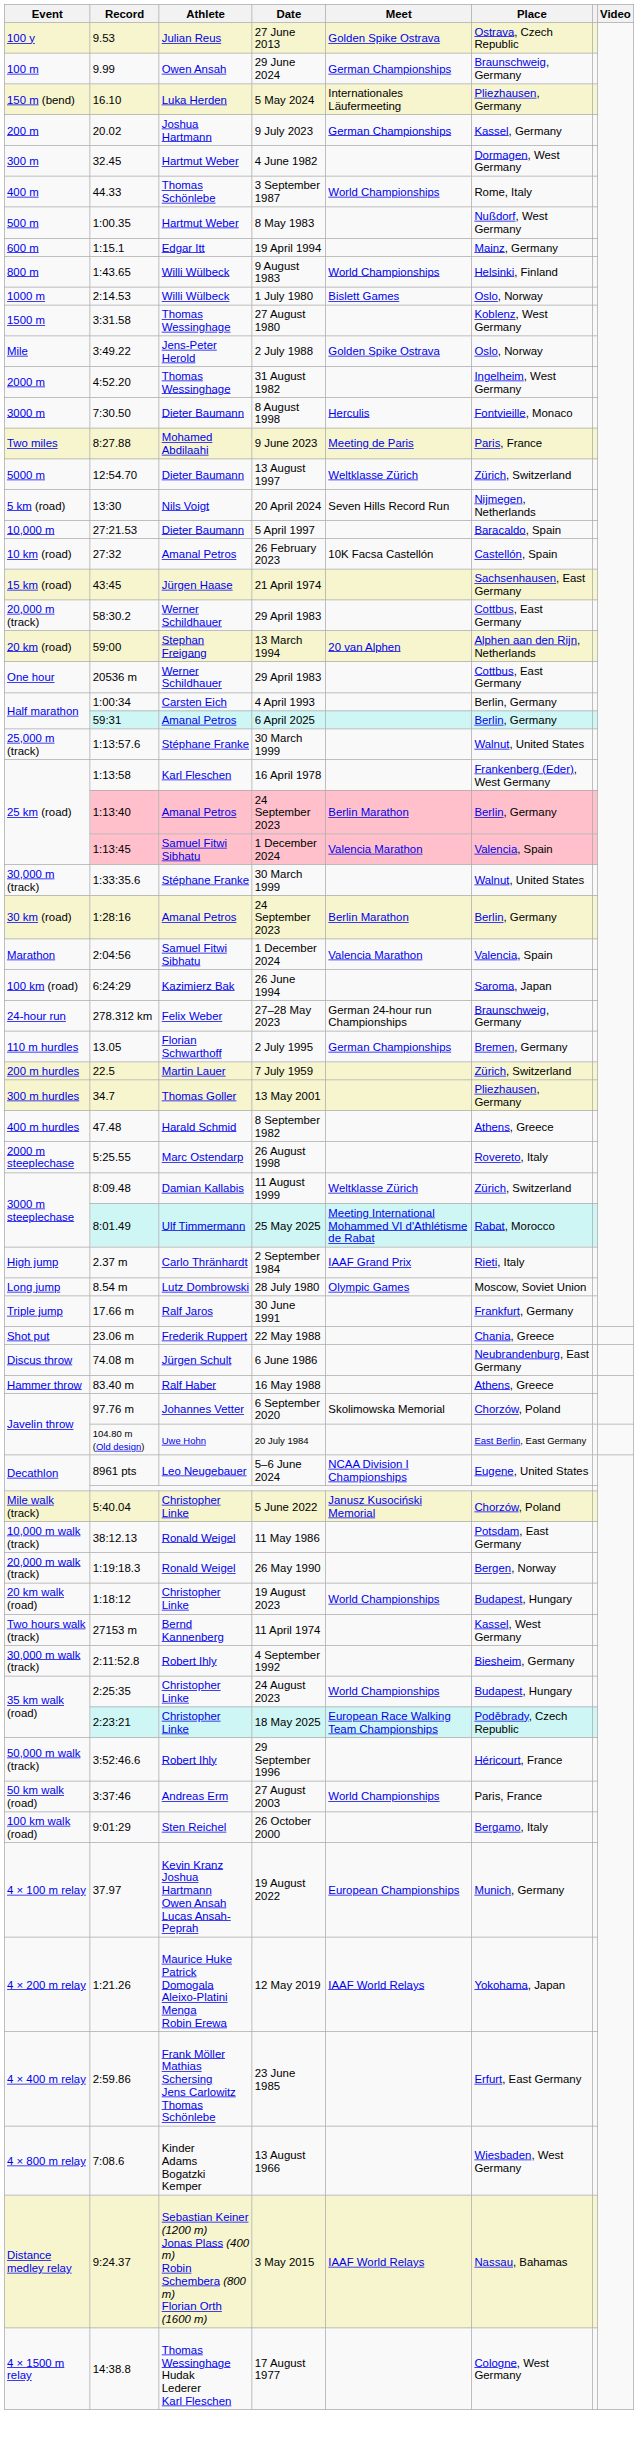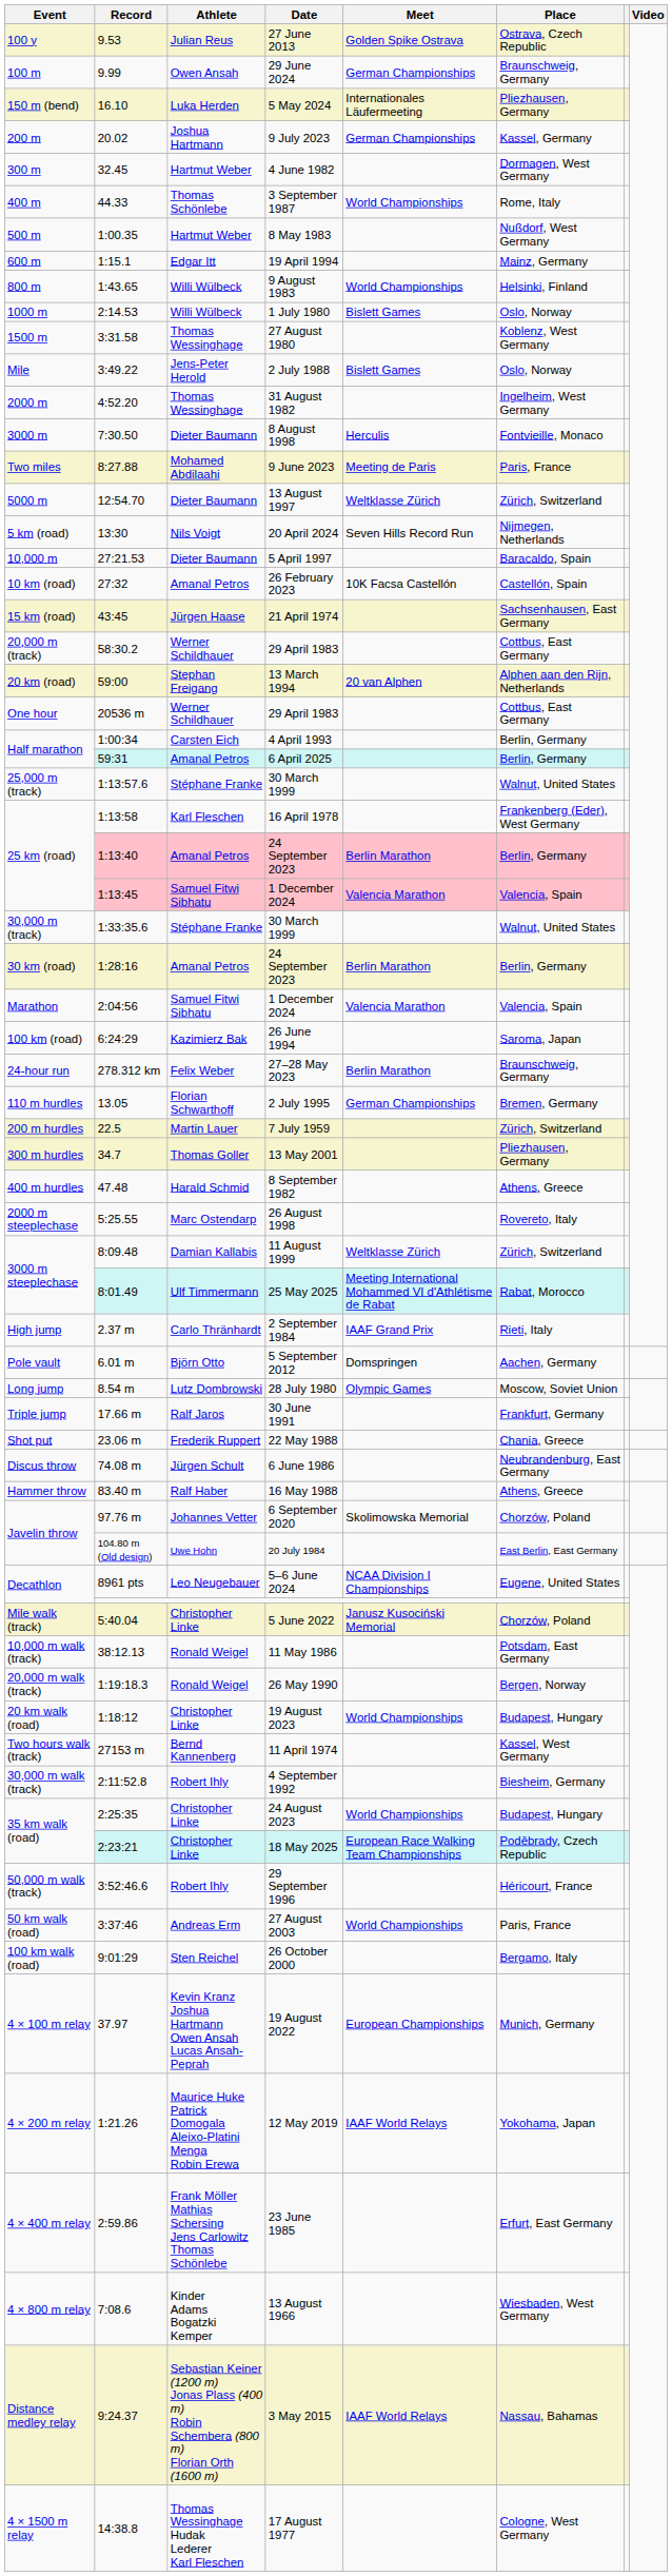 <table class="wikitable" style="font-size:95%; width: 95%;">
 <tr>
 <th>Event</th>
 <th>Record</th>
 <th>Athlete</th>
 <th>Date</th>
 <th>Meet</th>
 <th>Place</th>
 <th></th>
 <th>Video</th>
 </tr>
 <tr style="background:#f6F5CE;">
 <td><a href='#'>100 y</a></td>
 <td>9.53 </td>
 <td><a href='#'>Julian Reus</a></td>
 <td>27 June 2013</td>
 <td><a href='#'>Golden Spike Ostrava</a></td>
 <td><a href='#'>Ostrava</a>, Czech Republic</td>
 <td></td>
 </tr>
 <tr>
 <td><a href='#'>100 m</a></td>
 <td>9.99 </td>
 <td><a href='#'>Owen Ansah</a></td>
 <td>29 June 2024</td>
 <td><a href='#'>German Championships</a></td>
 <td><a href='#'>Braunschweig</a>, Germany</td>
 <td></td>
 </tr>
 <tr style="background:#f6F5CE;">
 <td><a href='#'>150 m</a> (bend)</td>
 <td>16.10 </td>
 <td><a href='#'>Luka Herden</a></td>
 <td>5 May 2024</td>
 <td>Internationales Läufermeeting</td>
 <td><a href='#'>Pliezhausen</a>, Germany</td>
 <td></td>
 </tr>
 <tr>
 <td><a href='#'>200 m</a></td>
 <td>20.02 </td>
 <td><a href='#'>Joshua Hartmann</a></td>
 <td>9 July 2023</td>
 <td><a href='#'>German Championships</a></td>
 <td><a href='#'>Kassel</a>, Germany</td>
 <td></td>
 </tr>
 <tr>
 <td><a href='#'>300 m</a></td>
 <td>32.45</td>
 <td><a href='#'>Hartmut Weber</a></td>
 <td>4 June 1982</td>
 <td></td>
 <td><a href='#'>Dormagen</a>, West Germany</td>
 <td></td>
 </tr>
 <tr>
 <td><a href='#'>400 m</a></td>
 <td>44.33</td>
 <td><a href='#'>Thomas Schönlebe</a></td>
 <td>3 September 1987</td>
 <td><a href='#'>World Championships</a></td>
 <td>Rome, Italy</td>
 <td></td>
 </tr>
 <tr>
 <td><a href='#'>500 m</a></td>
 <td>1:00.35</td>
 <td><a href='#'>Hartmut Weber</a></td>
 <td>8 May 1983</td>
 <td></td>
 <td><a href='#'>Nußdorf</a>, West Germany</td>
 <td></td>
 </tr>
 <tr>
 <td><a href='#'>600 m</a></td>
 <td>1:15.1</td>
 <td><a href='#'>Edgar Itt</a></td>
 <td>19 April 1994</td>
 <td></td>
 <td><a href='#'>Mainz</a>, Germany</td>
 <td></td>
 </tr>
 <tr>
 <td><a href='#'>800 m</a></td>
 <td>1:43.65</td>
 <td><a href='#'>Willi Wülbeck</a></td>
 <td>9 August 1983</td>
 <td><a href='#'>World Championships</a></td>
 <td><a href='#'>Helsinki</a>, Finland</td>
 <td></td>
 </tr>
 <tr>
 <td><a href='#'>1000 m</a></td>
 <td>2:14.53</td>
 <td><a href='#'>Willi Wülbeck</a></td>
 <td>1 July 1980</td>
 <td><a href='#'>Bislett Games</a></td>
 <td><a href='#'>Oslo</a>, Norway</td>
 <td></td>
 </tr>
 <tr>
 <td><a href='#'>1500 m</a></td>
 <td>3:31.58</td>
 <td><a href='#'>Thomas Wessinghage</a></td>
 <td>27 August 1980</td>
 <td></td>
 <td><a href='#'>Koblenz</a>, West Germany</td>
 <td></td>
 </tr>
 <tr>
 <td><a href='#'>Mile</a></td>
 <td>3:49.22</td>
 <td><a href='#'>Jens-Peter Herold</a></td>
 <td>2 July 1988</td>
-<td><a href='#'>Golden Spike Ostrava</a></td>
+<td><a href='#'>Bislett Games</a></td>
 <td><a href='#'>Oslo</a>, Norway</td>
 <td></td>
 </tr>
 <tr>
 <td><a href='#'>2000 m</a></td>
 <td>4:52.20</td>
 <td><a href='#'>Thomas Wessinghage</a></td>
 <td>31 August 1982</td>
 <td></td>
 <td><a href='#'>Ingelheim</a>, West Germany</td>
 <td></td>
 </tr>
 <tr>
 <td><a href='#'>3000 m</a></td>
 <td>7:30.50</td>
 <td><a href='#'>Dieter Baumann</a></td>
 <td>8 August 1998</td>
 <td><a href='#'>Herculis</a></td>
 <td><a href='#'>Fontvieille</a>, Monaco</td>
 <td></td>
 </tr>
 <tr style="background:#f6F5CE;">
 <td><a href='#'>Two miles</a></td>
 <td>8:27.88</td>
 <td><a href='#'>Mohamed Abdilaahi</a></td>
 <td>9 June 2023</td>
 <td><a href='#'>Meeting de Paris</a></td>
 <td><a href='#'>Paris</a>, France</td>
 <td></td>
 </tr>
 <tr>
 <td><a href='#'>5000 m</a></td>
 <td>12:54.70</td>
 <td><a href='#'>Dieter Baumann</a></td>
 <td>13 August 1997</td>
 <td><a href='#'>Weltklasse Zürich</a></td>
 <td><a href='#'>Zürich</a>, Switzerland</td>
 <td></td>
 </tr>
 <tr>
 <td><a href='#'>5 km</a> (road)</td>
 <td>13:30</td>
 <td><a href='#'>Nils Voigt</a></td>
 <td>20 April 2024</td>
 <td>Seven Hills Record Run</td>
 <td><a href='#'>Nijmegen</a>, Netherlands</td>
 <td></td>
 </tr>
 <tr>
 <td><a href='#'>10,000 m</a></td>
 <td>27:21.53</td>
 <td><a href='#'>Dieter Baumann</a></td>
 <td>5 April 1997</td>
 <td></td>
 <td><a href='#'>Baracaldo</a>, Spain</td>
 <td></td>
 </tr>
 <tr>
 <td><a href='#'>10 km</a> (road)</td>
 <td>27:32</td>
 <td><a href='#'>Amanal Petros</a></td>
 <td>26 February 2023</td>
 <td>10K Facsa Castellón</td>
 <td><a href='#'>Castellón</a>, Spain</td>
 <td></td>
 </tr>
 <tr style="background:#f6F5CE;">
 <td><a href='#'>15 km</a> (road)</td>
 <td>43:45</td>
 <td><a href='#'>Jürgen Haase</a></td>
 <td>21 April 1974</td>
 <td></td>
 <td><a href='#'>Sachsenhausen</a>, East Germany</td>
 <td></td>
 </tr>
 <tr>
 <td><a href='#'>20,000 m</a> (track)</td>
 <td>58:30.2 </td>
 <td><a href='#'>Werner Schildhauer</a></td>
 <td>29 April 1983</td>
 <td></td>
 <td><a href='#'>Cottbus</a>, East Germany</td>
 <td></td>
 </tr>
 <tr style="background:#f6F5CE;">
 <td><a href='#'>20 km</a> (road)</td>
 <td>59:00</td>
 <td><a href='#'>Stephan Freigang</a></td>
 <td>13 March 1994</td>
 <td><a href='#'>20 van Alphen</a></td>
 <td><a href='#'>Alphen aan den Rijn</a>, Netherlands</td>
 <td></td>
 </tr>
 <tr>
 <td><a href='#'>One hour</a></td>
 <td>20536 m</td>
 <td><a href='#'>Werner Schildhauer</a></td>
 <td>29 April 1983</td>
 <td></td>
 <td><a href='#'>Cottbus</a>, East Germany</td>
 <td></td>
 </tr>
 <tr>
 <td rowspan=2><a href='#'>Half marathon</a></td>
 <td>1:00:34</td>
 <td><a href='#'>Carsten Eich</a></td>
 <td>4 April 1993</td>
 <td></td>
 <td>Berlin, Germany</td>
 <td></td>
 </tr>
 <tr style="background:#CEF6F5;">
 <td>59:31</td>
 <td><a href='#'>Amanal Petros</a></td>
 <td>6 April 2025</td>
 <td></td>
 <td><a href='#'>Berlin</a>, Germany</td>
 <td></td>
 </tr>
 <tr>
 <td><a href='#'>25,000 m</a> (track)</td>
 <td>1:13:57.6</td>
 <td><a href='#'>Stéphane Franke</a></td>
 <td>30 March 1999</td>
 <td></td>
 <td><a href='#'>Walnut</a>, United States</td>
 <td></td>
 </tr>
 <tr>
 <td rowspan=3><a href='#'>25 km</a> (road)</td>
 <td>1:13:58</td>
 <td><a href='#'>Karl Fleschen</a></td>
 <td>16 April 1978</td>
 <td></td>
 <td><a href='#'>Frankenberg (Eder)</a>, West Germany</td>
 <td></td>
 </tr>
 <tr style="background:pink">
 <td>1:13:40</td>
 <td><a href='#'>Amanal Petros</a></td>
 <td>24 September 2023</td>
 <td><a href='#'>Berlin Marathon</a></td>
 <td><a href='#'>Berlin</a>, Germany</td>
 <td></td>
 </tr>
 <tr style="background:pink">
 <td>1:13:45</td>
 <td><a href='#'>Samuel Fitwi Sibhatu</a></td>
 <td>1 December 2024</td>
 <td><a href='#'>Valencia Marathon</a></td>
 <td><a href='#'>Valencia</a>, Spain</td>
 <td></td>
 </tr>
 <tr>
 <td><a href='#'>30,000 m</a> (track)</td>
 <td>1:33:35.6</td>
 <td><a href='#'>Stéphane Franke</a></td>
 <td>30 March 1999</td>
 <td></td>
 <td><a href='#'>Walnut</a>, United States</td>
 <td></td>
 </tr>
 <tr style="background:#f6F5CE;">
 <td><a href='#'>30 km</a> (road)</td>
 <td>1:28:16</td>
 <td><a href='#'>Amanal Petros</a></td>
 <td>24 September 2023</td>
 <td><a href='#'>Berlin Marathon</a></td>
 <td><a href='#'>Berlin</a>, Germany</td>
 <td></td>
 </tr>
 <tr>
 <td><a href='#'>Marathon</a></td>
 <td>2:04:56</td>
 <td><a href='#'>Samuel Fitwi Sibhatu</a></td>
 <td>1 December 2024</td>
 <td><a href='#'>Valencia Marathon</a></td>
 <td><a href='#'>Valencia</a>, Spain</td>
 <td></td>
 </tr>
 <tr>
 <td><a href='#'>100 km</a> (road)</td>
 <td>6:24:29</td>
 <td><a href='#'>Kazimierz Bak</a></td>
 <td>26 June 1994</td>
 <td></td>
 <td><a href='#'>Saroma</a>, Japan</td>
 <td></td>
 </tr>
 <tr>
 <td><a href='#'>24-hour run</a></td>
 <td>278.312 km</td>
 <td><a href='#'>Felix Weber</a></td>
 <td>27–28 May 2023</td>
-<td>German 24-hour run Championships</td>
+<td><a href='#'>Berlin Marathon</a></td>
 <td><a href='#'>Braunschweig</a>, Germany</td>
 <td></td>
 </tr>
 <tr>
 <td><a href='#'>110 m hurdles</a></td>
 <td>13.05 </td>
 <td><a href='#'>Florian Schwarthoff</a></td>
 <td>2 July 1995</td>
 <td><a href='#'>German Championships</a></td>
 <td><a href='#'>Bremen</a>, Germany</td>
 <td></td>
 </tr>
 <tr style="background:#f6F5CE;">
 <td><a href='#'>200 m hurdles</a></td>
 <td>22.5 </td>
 <td><a href='#'>Martin Lauer</a></td>
 <td>7 July 1959</td>
 <td></td>
 <td><a href='#'>Zürich</a>, Switzerland</td>
 <td></td>
 </tr>
 <tr style="background:#f6F5CE;">
 <td><a href='#'>300 m hurdles</a></td>
 <td>34.7 </td>
 <td><a href='#'>Thomas Goller</a></td>
 <td>13 May 2001</td>
 <td></td>
 <td><a href='#'>Pliezhausen</a>, Germany</td>
 <td></td>
 </tr>
 <tr>
 <td><a href='#'>400 m hurdles</a></td>
 <td>47.48</td>
 <td><a href='#'>Harald Schmid</a></td>
 <td>8 September 1982</td>
 <td></td>
 <td><a href='#'>Athens</a>, Greece</td>
 <td></td>
 </tr>
 <tr>
 <td><a href='#'>2000 m steeplechase</a></td>
 <td>5:25.55</td>
 <td><a href='#'>Marc Ostendarp</a></td>
 <td>26 August 1998</td>
 <td></td>
 <td><a href='#'>Rovereto</a>, Italy</td>
 <td></td>
 </tr>
 <tr>
 <td rowspan=2><a href='#'>3000 m steeplechase</a></td>
 <td>8:09.48</td>
 <td><a href='#'>Damian Kallabis</a></td>
 <td>11 August 1999</td>
 <td><a href='#'>Weltklasse Zürich</a></td>
 <td><a href='#'>Zürich</a>, Switzerland</td>
 <td></td>
 </tr>
 <tr bgcolor=#CEF6F5>
 <td>8:01.49</td>
 <td><a href='#'>Ulf Timmermann</a></td>
 <td>25 May 2025</td>
 <td><a href='#'>Meeting International Mohammed VI d'Athlétisme de Rabat</a></td>
 <td><a href='#'>Rabat</a>, Morocco</td>
 <td></td>
 </tr>
 <tr>
 <td><a href='#'>High jump</a></td>
 <td>2.37 m</td>
 <td><a href='#'>Carlo Thränhardt</a></td>
 <td>2 September 1984</td>
 <td><a href='#'>IAAF Grand Prix</a></td>
 <td><a href='#'>Rieti</a>, Italy</td>
+<td></td>
+</tr>
+<tr>
+<td><a href='#'>Pole vault</a></td>
+<td>6.01 m</td>
+<td><a href='#'>Björn Otto</a></td>
+<td>5 September 2012</td>
+<td>Domspringen</td>
+<td><a href='#'>Aachen</a>, Germany</td>
+<td></td>
 <td></td>
 </tr>
 <tr>
 <td><a href='#'>Long jump</a></td>
 <td>8.54 m </td>
 <td><a href='#'>Lutz Dombrowski</a></td>
 <td>28 July 1980</td>
 <td><a href='#'>Olympic Games</a></td>
 <td>Moscow, Soviet Union</td>
 <td></td>
 </tr>
 <tr>
 <td><a href='#'>Triple jump</a></td>
 <td>17.66 m </td>
 <td><a href='#'>Ralf Jaros</a></td>
 <td>30 June 1991</td>
 <td></td>
 <td><a href='#'>Frankfurt</a>, Germany</td>
 <td></td>
 </tr>
 <tr>
 <td><a href='#'>Shot put</a></td>
 <td>23.06 m</td>
 <td><a href='#'>Frederik Ruppert</a></td>
 <td>22 May 1988</td>
 <td></td>
 <td><a href='#'>Chania</a>, Greece</td>
 <td></td>
 <td></td>
 </tr>
 <tr>
 <td><a href='#'>Discus throw</a></td>
 <td>74.08 m</td>
 <td><a href='#'>Jürgen Schult</a></td>
 <td>6 June 1986</td>
 <td></td>
 <td><a href='#'>Neubrandenburg</a>, East Germany</td>
 <td></td>
 <td></td>
 </tr>
 <tr>
 <td><a href='#'>Hammer throw</a></td>
 <td>83.40 m</td>
 <td><a href='#'>Ralf Haber</a></td>
 <td>16 May 1988</td>
 <td></td>
 <td><a href='#'>Athens</a>, Greece</td>
 <td></td>
 </tr>
 <tr>
 <td rowspan=2><a href='#'>Javelin throw</a></td>
 <td>97.76 m</td>
 <td><a href='#'>Johannes Vetter</a></td>
 <td>6 September 2020</td>
 <td>Skolimowska Memorial</td>
 <td><a href='#'>Chorzów</a>, Poland</td>
 <td></td>
 </tr>
 <tr>
 <td><small>104.80 m (<a href='#'>Old design</a>)</small></td>
 <td><small><a href='#'>Uwe Hohn</a></small></td>
 <td><small>20 July 1984</small></td>
 <td></td>
 <td><small><a href='#'>East Berlin</a>, East Germany</small></td>
 <td></td>
 <td></td>
 </tr>
 <tr>
 <td rowspan=2><a href='#'>Decathlon</a></td>
 <td>8961 pts</td>
 <td><a href='#'>Leo Neugebauer</a></td>
 <td>5–6 June 2024</td>
 <td><a href='#'>NCAA Division I Championships</a></td>
 <td><a href='#'>Eugene</a>, United States</td>
 <td></td>
 </tr>
 <tr>
 <td colspan=5></td>
 <td></td>
 </tr>
 <tr style="background:#f6F5CE;">
 <td><a href='#'>Mile walk</a> (track)</td>
 <td>5:40.04</td>
 <td><a href='#'>Christopher Linke</a></td>
 <td>5 June 2022</td>
 <td><a href='#'>Janusz Kusociński Memorial</a></td>
 <td><a href='#'>Chorzów</a>, Poland</td>
 <td></td>
 </tr>
 <tr>
 <td><a href='#'>10,000 m walk</a> (track)</td>
 <td>38:12.13</td>
 <td><a href='#'>Ronald Weigel</a></td>
 <td>11 May 1986</td>
 <td></td>
 <td><a href='#'>Potsdam</a>, East Germany</td>
 <td></td>
 </tr>
 <tr>
 <td><a href='#'>20,000 m walk</a> (track)</td>
 <td>1:19:18.3</td>
 <td><a href='#'>Ronald Weigel</a></td>
 <td>26 May 1990</td>
 <td></td>
 <td><a href='#'>Bergen</a>, Norway</td>
 <td></td>
 </tr>
 <tr>
 <td><a href='#'>20 km walk</a> (road)</td>
 <td>1:18:12</td>
 <td><a href='#'>Christopher Linke</a></td>
 <td>19 August 2023</td>
 <td><a href='#'>World Championships</a></td>
 <td><a href='#'>Budapest</a>, Hungary</td>
 <td></td>
 </tr>
 <tr>
 <td><a href='#'>Two hours walk</a> (track)</td>
 <td>27153 m</td>
 <td><a href='#'>Bernd Kannenberg</a></td>
 <td>11 April 1974</td>
 <td></td>
 <td><a href='#'>Kassel</a>, West Germany</td>
 <td></td>
 </tr>
 <tr>
 <td><a href='#'>30,000 m walk</a> (track)</td>
 <td>2:11:52.8</td>
 <td><a href='#'>Robert Ihly</a></td>
 <td>4 September 1992</td>
 <td></td>
 <td><a href='#'>Biesheim</a>, Germany</td>
 <td></td>
 </tr>
 <tr>
 <td rowspan=2><a href='#'>35 km walk</a> (road)</td>
 <td>2:25:35</td>
 <td><a href='#'>Christopher Linke</a></td>
 <td>24 August 2023</td>
 <td><a href='#'>World Championships</a></td>
 <td><a href='#'>Budapest</a>, Hungary</td>
 <td></td>
 </tr>
 <tr bgcolor="#CEF6F5">
 <td>2:23:21</td>
 <td><a href='#'>Christopher Linke</a></td>
 <td>18 May 2025</td>
 <td><a href='#'>European Race Walking Team Championships</a></td>
 <td><a href='#'>Poděbrady</a>, Czech Republic</td>
 <td></td>
 </tr>
 <tr>
 <td><a href='#'>50,000 m walk</a> (track)</td>
 <td>3:52:46.6</td>
 <td><a href='#'>Robert Ihly</a></td>
 <td>29 September 1996</td>
 <td></td>
 <td><a href='#'>Héricourt</a>, France</td>
 <td></td>
 </tr>
 <tr>
 <td><a href='#'>50 km walk</a> (road)</td>
 <td>3:37:46</td>
 <td><a href='#'>Andreas Erm</a></td>
 <td>27 August 2003</td>
 <td><a href='#'>World Championships</a></td>
 <td>Paris, France</td>
 <td></td>
 </tr>
 <tr>
 <td><a href='#'>100 km walk</a> (road)</td>
 <td>9:01:29</td>
 <td><a href='#'>Sten Reichel</a></td>
 <td>26 October 2000</td>
 <td></td>
 <td><a href='#'>Bergamo</a>, Italy</td>
 <td></td>
 </tr>
 <tr>
 <td><a href='#'>4 × 100 m relay</a></td>
 <td>37.97</td>
 <td><br><a href='#'>Kevin Kranz</a><br><a href='#'>Joshua Hartmann</a><br><a href='#'>Owen Ansah</a><br><a href='#'>Lucas Ansah-Peprah</a></td>
 <td>19 August 2022</td>
 <td><a href='#'>European Championships</a></td>
 <td><a href='#'>Munich</a>, Germany</td>
 <td></td>
 </tr>
 <tr>
 <td><a href='#'>4 × 200 m relay</a></td>
 <td>1:21.26</td>
 <td><br><a href='#'>Maurice Huke</a><br><a href='#'>Patrick Domogala</a><br><a href='#'>Aleixo-Platini Menga</a><br><a href='#'>Robin Erewa</a></td>
 <td>12 May 2019</td>
 <td><a href='#'>IAAF World Relays</a></td>
 <td><a href='#'>Yokohama</a>, Japan</td>
 <td></td>
 </tr>
 <tr>
 <td><a href='#'>4 × 400 m relay</a></td>
 <td>2:59.86</td>
 <td><br><a href='#'>Frank Möller</a><br><a href='#'>Mathias Schersing</a><br><a href='#'>Jens Carlowitz</a><br><a href='#'>Thomas Schönlebe</a></td>
 <td>23 June 1985</td>
 <td></td>
 <td><a href='#'>Erfurt</a>, East Germany</td>
 <td></td>
 </tr>
 <tr>
 <td><a href='#'>4 × 800 m relay</a></td>
 <td>7:08.6</td>
 <td><br>Kinder<br>Adams<br>Bogatzki<br>Kemper</td>
 <td>13 August 1966</td>
 <td></td>
 <td><a href='#'>Wiesbaden</a>, West Germany</td>
 <td></td>
 </tr>
 <tr style="background:#f6F5CE;">
 <td><a href='#'>Distance medley relay</a></td>
 <td>9:24.37</td>
 <td><br><a href='#'>Sebastian Keiner</a>  <em>(1200 m)</em><br><a href='#'>Jonas Plass</a>  <em>(400 m)</em><br><a href='#'>Robin Schembera</a>  <em>(800 m)</em><br><a href='#'>Florian Orth</a>  <em>(1600 m)</em></td>
 <td>3 May 2015</td>
 <td><a href='#'>IAAF World Relays</a></td>
 <td><a href='#'>Nassau</a>, Bahamas</td>
 <td></td>
 </tr>
 <tr>
 <td><a href='#'>4 × 1500 m relay</a></td>
 <td>14:38.8</td>
 <td><br><a href='#'>Thomas Wessinghage</a><br>Hudak<br>Lederer<br><a href='#'>Karl Fleschen</a></td>
 <td>17 August 1977</td>
 <td></td>
 <td><a href='#'>Cologne</a>, West Germany</td>
 <td></td>
 </tr>
 </table>
